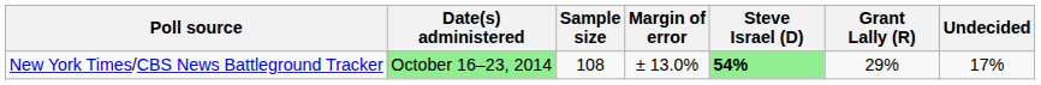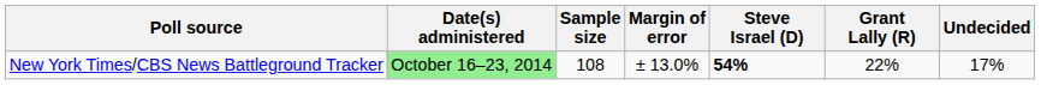 <table class="wikitable">
 <tr>
 <th>Poll source</th>
 <th>Date(s)<br>administered</th>
 <th>Sample<br>size</th>
 <th>Margin of<br>error</th>
 <th style="width:100px;">Steve<br>Israel (D)</th>
 <th style="width:100px;">Grant<br>Lally (R)</th>
 <th>Undecided</th>
 </tr>
 <tr>
 <td><a href='#'>New York Times</a>/<a href='#'>CBS News Battleground Tracker</a></td>
 <td align=center style="background: lightgreen;">October 16–23, 2014</td>
 <td align=center>108</td>
 <td align=center>± 13.0%</td>
-<td style="background: lightgreen;"><strong>54%</strong></td>
-<td align=center>29%</td>
+<td><strong>54%</strong></td>
+<td align=center>22%</td>
 <td align=center>17%</td>
 </tr>
 </table>
